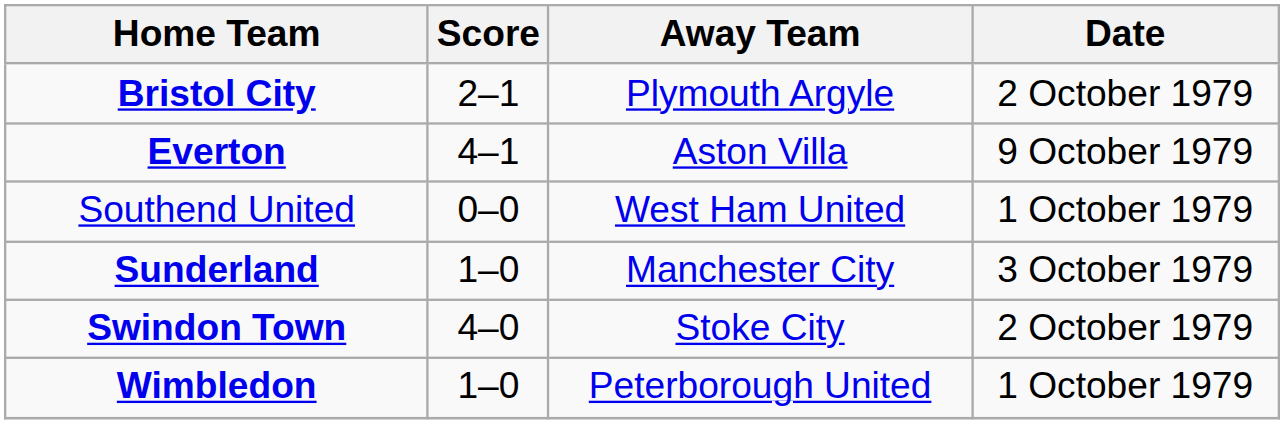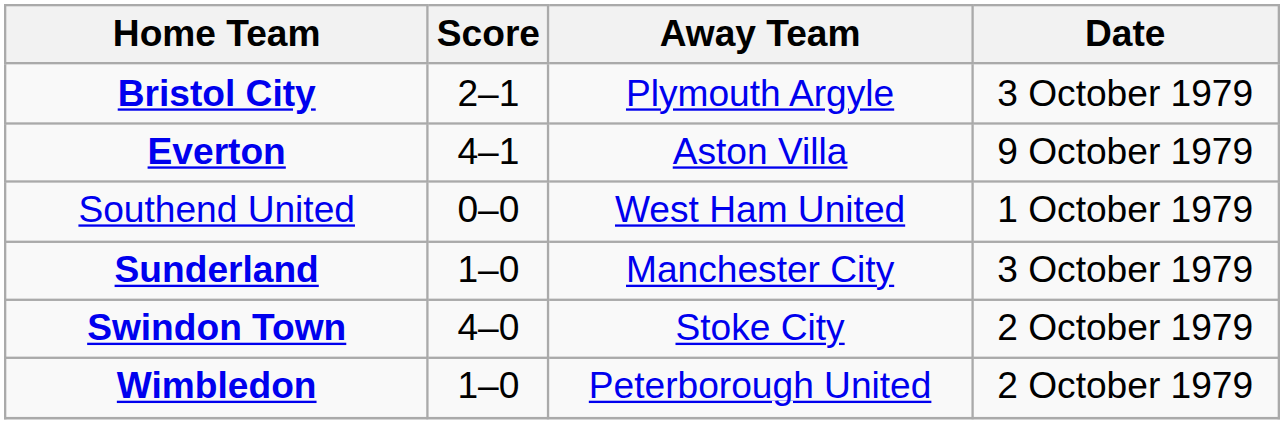 <table class="wikitable" style="text-align:center;">
 <tr>
 <th width=175>Home Team</th>
 <th width=20>Score</th>
 <th width=175>Away Team</th>
 <th width=125>Date</th>
 </tr>
 <tr>
 <td><strong><a href='#'>Bristol City</a></strong></td>
 <td>2–1</td>
 <td><a href='#'>Plymouth Argyle</a></td>
-<td>2 October 1979</td>
+<td>3 October 1979</td>
 </tr>
 <tr>
 <td><strong><a href='#'>Everton</a></strong></td>
 <td>4–1</td>
 <td><a href='#'>Aston Villa</a></td>
 <td>9 October 1979</td>
 </tr>
 <tr>
 <td><a href='#'>Southend United</a></td>
 <td>0–0</td>
 <td><a href='#'>West Ham United</a></td>
 <td>1 October 1979</td>
 </tr>
 <tr>
 <td><strong><a href='#'>Sunderland</a></strong></td>
 <td>1–0</td>
 <td><a href='#'>Manchester City</a></td>
 <td>3 October 1979</td>
 </tr>
 <tr>
 <td><strong><a href='#'>Swindon Town</a></strong></td>
 <td>4–0</td>
 <td><a href='#'>Stoke City</a></td>
 <td>2 October 1979</td>
 </tr>
 <tr>
 <td><strong><a href='#'>Wimbledon</a></strong></td>
 <td>1–0</td>
 <td><a href='#'>Peterborough United</a></td>
-<td>1 October 1979</td>
+<td>2 October 1979</td>
 </tr>
 <tr>
 </tr>
 </table>
